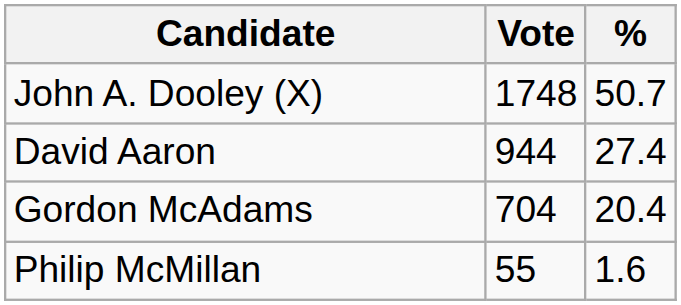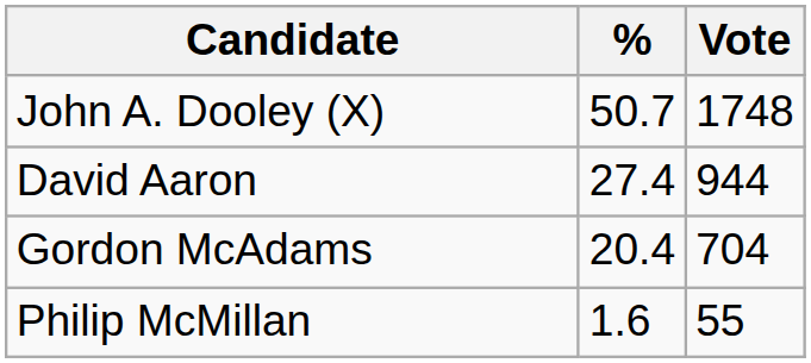 <table class="wikitable">
 <tr>
 <th bgcolor="#DDDDFF" width="200px">Candidate</th>
+<th bgcolor="#DDDDFF">%</th>
 <th bgcolor="#DDDDFF">Vote</th>
-<th bgcolor="#DDDDFF">%</th>
 </tr>
 <tr>
 <td>John A. Dooley (X)</td>
+<td>50.7</td>
 <td>1748</td>
-<td>50.7</td>
 </tr>
 <tr>
 <td>David Aaron</td>
+<td>27.4</td>
 <td>944</td>
-<td>27.4</td>
 </tr>
 <tr>
 <td>Gordon McAdams</td>
+<td>20.4</td>
 <td>704</td>
-<td>20.4</td>
 </tr>
 <tr>
 <td>Philip McMillan</td>
+<td>1.6</td>
 <td>55</td>
-<td>1.6</td>
 </tr>
 </table>
